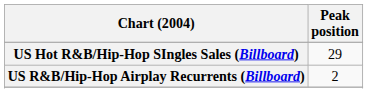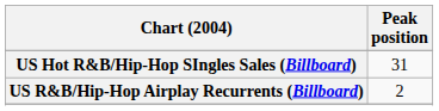 <table class="wikitable sortable plainrowheaders" style="text-align:center;">
 <tr>
 <th scope="col">Chart (2004)</th>
 <th scope="col">Peak<br>position</th>
 </tr>
 <tr>
 </tr>
 <tr>
 <th scope="row">US Hot R&B/Hip-Hop SIngles Sales (<em><a href='#'>Billboard</a></em>)</th>
-<td>29</td>
+<td>31</td>
 </tr>
 <tr>
 <th scope="row">US R&B/Hip-Hop Airplay Recurrents (<em><a href='#'>Billboard</a></em>)</th>
 <td>2</td>
 </tr>
 <tr>
 </tr>
 <tr>
 </tr>
 <tr>
 </tr>
 <tr>
 </tr>
 <tr>
 </tr>
 </table>
